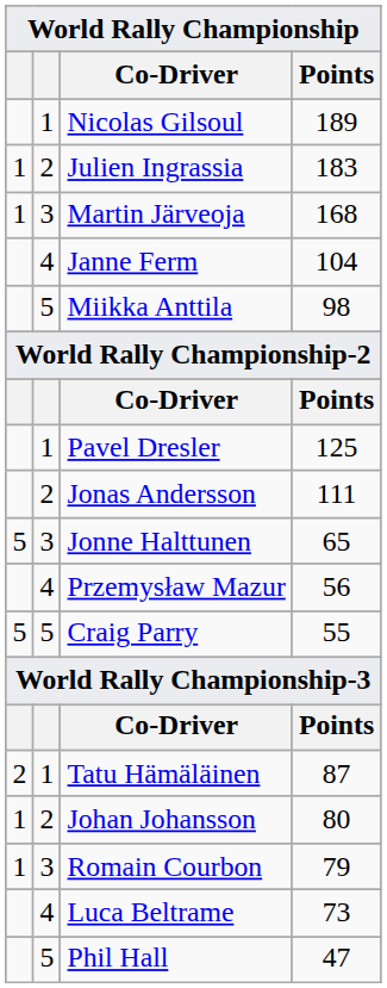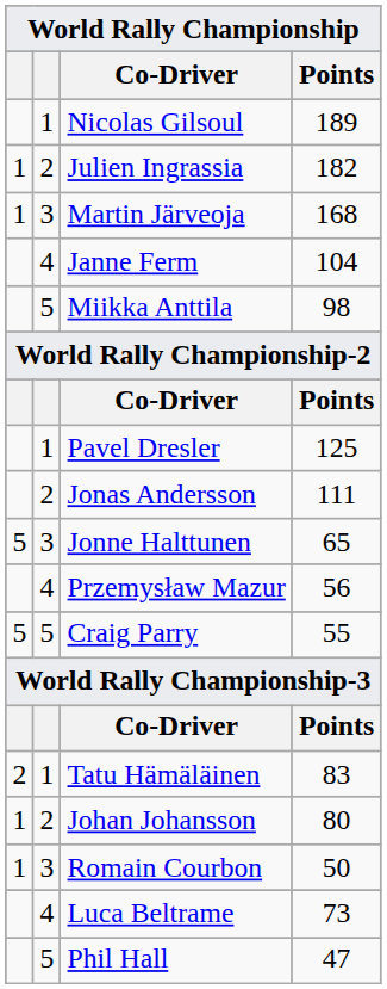 <table class="wikitable" style="font-size: 85%;">
 <tr>
 <td style="background-color:#EAECF0;text-align:center" colspan="4"><strong>World Rally Championship</strong></td>
 </tr>
 <tr>
 <th></th>
 <th align="center"></th>
 <th align="center">Co-Driver</th>
 <th align="center">Points</th>
 </tr>
 <tr>
 <td align="left"></td>
 <td align="center">1</td>
 <td> <a href='#'>Nicolas Gilsoul</a></td>
 <td align="center">189</td>
 </tr>
 <tr>
 <td align="left"> 1</td>
 <td align="center">2</td>
 <td> <a href='#'>Julien Ingrassia</a></td>
-<td align="center">183</td>
+<td align="center">182</td>
 </tr>
 <tr>
 <td align="left"> 1</td>
 <td align="center">3</td>
 <td> <a href='#'>Martin Järveoja</a></td>
 <td align="center">168</td>
 </tr>
 <tr>
 <td align="left"></td>
 <td align="center">4</td>
 <td> <a href='#'>Janne Ferm</a></td>
 <td align="center">104</td>
 </tr>
 <tr>
 <td align="left"></td>
 <td align="center">5</td>
 <td> <a href='#'>Miikka Anttila</a></td>
 <td align="center">98</td>
 </tr>
 <tr>
 <td style="background-color:#EAECF0;text-align:center" colspan="4"><strong>World Rally Championship-2</strong></td>
 </tr>
 <tr>
 <th></th>
 <th align="center"></th>
 <th align="center">Co-Driver</th>
 <th align="center">Points</th>
 </tr>
 <tr>
 <td align="left"></td>
 <td align="center">1</td>
 <td> <a href='#'>Pavel Dresler</a></td>
 <td align="center">125</td>
 </tr>
 <tr>
 <td align="left"></td>
 <td align="center">2</td>
 <td> <a href='#'>Jonas Andersson</a></td>
 <td align="center">111</td>
 </tr>
 <tr>
 <td align="left"> 5</td>
 <td align="center">3</td>
 <td> <a href='#'>Jonne Halttunen</a></td>
 <td align="center">65</td>
 </tr>
 <tr>
 <td align="left"></td>
 <td align="center">4</td>
 <td nowrap> <a href='#'>Przemysław Mazur</a></td>
 <td align="center">56</td>
 </tr>
 <tr>
 <td align="left"> 5</td>
 <td align="center">5</td>
 <td> <a href='#'>Craig Parry</a></td>
 <td align="center">55</td>
 </tr>
 <tr>
 <td style="background-color:#EAECF0;text-align:center" colspan="4"><strong>World Rally Championship-3</strong></td>
 </tr>
 <tr>
 <th></th>
 <th align="center"></th>
 <th align="center">Co-Driver</th>
 <th align="center">Points</th>
 </tr>
 <tr>
 <td align="left"> 2</td>
 <td align="center">1</td>
 <td> <a href='#'>Tatu Hämäläinen</a></td>
-<td align="center">87</td>
+<td align="center">83</td>
 </tr>
 <tr>
 <td align="left"> 1</td>
 <td align="center">2</td>
 <td> <a href='#'>Johan Johansson</a></td>
 <td align="center">80</td>
 </tr>
 <tr>
 <td align="left"> 1</td>
 <td align="center">3</td>
 <td> <a href='#'>Romain Courbon</a></td>
-<td align="center">79</td>
+<td align="center">50</td>
 </tr>
 <tr>
 <td align="left"></td>
 <td align="center">4</td>
 <td> <a href='#'>Luca Beltrame</a></td>
 <td align="center">73</td>
 </tr>
 <tr>
 <td align="left"></td>
 <td align="center">5</td>
 <td> <a href='#'>Phil Hall</a></td>
 <td align="center">47</td>
 </tr>
 </table>
